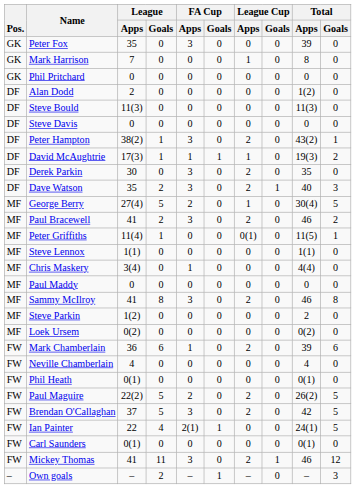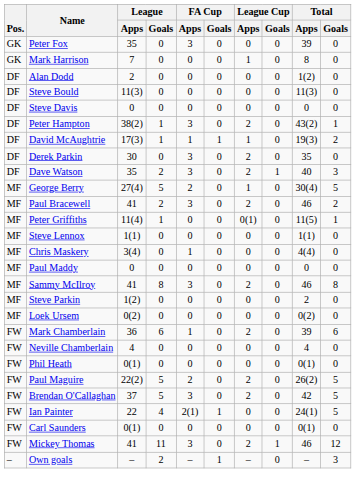 <table class="wikitable" style="text-align:center">
 <tr>
 <th rowspan="2" valign="bottom">Pos.</th>
 <th rowspan="2">Name</th>
 <th colspan="2" width="85">League</th>
 <th colspan="2" width="85">FA Cup</th>
 <th colspan="2" width="85">League Cup</th>
 <th colspan="2" width="85">Total</th>
 </tr>
 <tr>
 <th>Apps</th>
 <th>Goals</th>
 <th>Apps</th>
 <th>Goals</th>
 <th>Apps</th>
 <th>Goals</th>
 <th>Apps</th>
 <th>Goals</th>
 </tr>
 <tr>
 <td align="left">GK</td>
 <td align="left"> <a href='#'>Peter Fox</a></td>
 <td>35</td>
 <td>0</td>
 <td>3</td>
 <td>0</td>
 <td>0</td>
 <td>0</td>
 <td>39</td>
 <td>0</td>
 </tr>
 <tr>
 <td align="left">GK</td>
 <td align="left"> <a href='#'>Mark Harrison</a></td>
 <td>7</td>
 <td>0</td>
 <td>0</td>
 <td>0</td>
 <td>1</td>
 <td>0</td>
 <td>8</td>
-<td>0</td>
-</tr>
-<tr>
-<td align="left">GK</td>
-<td align="left"> <a href='#'>Phil Pritchard</a></td>
-<td>0</td>
-<td>0</td>
-<td>0</td>
-<td>0</td>
-<td>0</td>
-<td>0</td>
-<td>0</td>
 <td>0</td>
 </tr>
 <tr>
 <td align="left">DF</td>
 <td align="left"> <a href='#'>Alan Dodd</a></td>
 <td>2</td>
 <td>0</td>
 <td>0</td>
 <td>0</td>
 <td>0</td>
 <td>0</td>
 <td>1(2)</td>
 <td>0</td>
 </tr>
 <tr>
 <td align="left">DF</td>
 <td align="left"> <a href='#'>Steve Bould</a></td>
 <td>11(3)</td>
 <td>0</td>
 <td>0</td>
 <td>0</td>
 <td>0</td>
 <td>0</td>
 <td>11(3)</td>
 <td>0</td>
 </tr>
 <tr>
 <td align="left">DF</td>
 <td align="left"> <a href='#'>Steve Davis</a></td>
 <td>0</td>
 <td>0</td>
 <td>0</td>
 <td>0</td>
 <td>0</td>
 <td>0</td>
 <td>0</td>
 <td>0</td>
 </tr>
 <tr>
 <td align="left">DF</td>
 <td align="left"> <a href='#'>Peter Hampton</a></td>
 <td>38(2)</td>
 <td>1</td>
 <td>3</td>
 <td>0</td>
 <td>2</td>
 <td>0</td>
 <td>43(2)</td>
 <td>1</td>
 </tr>
 <tr>
 <td align="left">DF</td>
 <td align="left"> <a href='#'>David McAughtrie</a></td>
 <td>17(3)</td>
 <td>1</td>
 <td>1</td>
 <td>1</td>
 <td>1</td>
 <td>0</td>
 <td>19(3)</td>
 <td>2</td>
 </tr>
 <tr>
 <td align="left">DF</td>
 <td align="left"> <a href='#'>Derek Parkin</a></td>
 <td>30</td>
 <td>0</td>
 <td>3</td>
 <td>0</td>
 <td>2</td>
 <td>0</td>
 <td>35</td>
 <td>0</td>
 </tr>
 <tr>
 <td align="left">DF</td>
 <td align="left"> <a href='#'>Dave Watson</a></td>
 <td>35</td>
 <td>2</td>
 <td>3</td>
 <td>0</td>
 <td>2</td>
 <td>1</td>
 <td>40</td>
 <td>3</td>
 </tr>
 <tr>
 <td align="left">MF</td>
 <td align="left"> <a href='#'>George Berry</a></td>
 <td>27(4)</td>
 <td>5</td>
 <td>2</td>
 <td>0</td>
 <td>1</td>
 <td>0</td>
 <td>30(4)</td>
 <td>5</td>
 </tr>
 <tr>
 <td align="left">MF</td>
 <td align="left"> <a href='#'>Paul Bracewell</a></td>
 <td>41</td>
 <td>2</td>
 <td>3</td>
 <td>0</td>
 <td>2</td>
 <td>0</td>
 <td>46</td>
 <td>2</td>
 </tr>
 <tr>
 <td align="left">MF</td>
 <td align="left"> <a href='#'>Peter Griffiths</a></td>
 <td>11(4)</td>
 <td>1</td>
 <td>0</td>
 <td>0</td>
 <td>0(1)</td>
 <td>0</td>
 <td>11(5)</td>
 <td>1</td>
 </tr>
 <tr>
 <td align="left">MF</td>
 <td align="left"> <a href='#'>Steve Lennox</a></td>
 <td>1(1)</td>
 <td>0</td>
 <td>0</td>
 <td>0</td>
 <td>0</td>
 <td>0</td>
 <td>1(1)</td>
 <td>0</td>
 </tr>
 <tr>
 <td align="left">MF</td>
 <td align="left"> <a href='#'>Chris Maskery</a></td>
 <td>3(4)</td>
 <td>0</td>
 <td>1</td>
 <td>0</td>
 <td>0</td>
 <td>0</td>
 <td>4(4)</td>
 <td>0</td>
 </tr>
 <tr>
 <td align="left">MF</td>
 <td align="left"> <a href='#'>Paul Maddy</a></td>
 <td>0</td>
 <td>0</td>
 <td>0</td>
 <td>0</td>
 <td>0</td>
 <td>0</td>
 <td>0</td>
 <td>0</td>
 </tr>
 <tr>
 <td align="left">MF</td>
 <td align="left"> <a href='#'>Sammy McIlroy</a></td>
 <td>41</td>
 <td>8</td>
 <td>3</td>
 <td>0</td>
 <td>2</td>
 <td>0</td>
 <td>46</td>
 <td>8</td>
 </tr>
 <tr>
 <td align="left">MF</td>
 <td align="left"> <a href='#'>Steve Parkin</a></td>
 <td>1(2)</td>
 <td>0</td>
 <td>0</td>
 <td>0</td>
 <td>0</td>
 <td>0</td>
 <td>2</td>
 <td>0</td>
 </tr>
 <tr>
 <td align="left">MF</td>
 <td align="left"> <a href='#'>Loek Ursem</a></td>
 <td>0(2)</td>
 <td>0</td>
 <td>0</td>
 <td>0</td>
 <td>0</td>
 <td>0</td>
 <td>0(2)</td>
 <td>0</td>
 </tr>
 <tr>
 <td align="left">FW</td>
 <td align="left"> <a href='#'>Mark Chamberlain</a></td>
 <td>36</td>
 <td>6</td>
 <td>1</td>
 <td>0</td>
 <td>2</td>
 <td>0</td>
 <td>39</td>
 <td>6</td>
 </tr>
 <tr>
 <td align="left">FW</td>
 <td align="left"> <a href='#'>Neville Chamberlain</a></td>
 <td>4</td>
 <td>0</td>
 <td>0</td>
 <td>0</td>
 <td>0</td>
 <td>0</td>
 <td>4</td>
 <td>0</td>
 </tr>
 <tr>
 <td align="left">FW</td>
 <td align="left"> <a href='#'>Phil Heath</a></td>
 <td>0(1)</td>
 <td>0</td>
 <td>0</td>
 <td>0</td>
 <td>0</td>
 <td>0</td>
 <td>0(1)</td>
 <td>0</td>
 </tr>
 <tr>
 <td align="left">FW</td>
 <td align="left"> <a href='#'>Paul Maguire</a></td>
 <td>22(2)</td>
 <td>5</td>
 <td>2</td>
 <td>0</td>
 <td>2</td>
 <td>0</td>
 <td>26(2)</td>
 <td>5</td>
 </tr>
 <tr>
 <td align="left">FW</td>
 <td align="left"> <a href='#'>Brendan O'Callaghan</a></td>
 <td>37</td>
 <td>5</td>
 <td>3</td>
 <td>0</td>
 <td>2</td>
 <td>0</td>
 <td>42</td>
 <td>5</td>
 </tr>
 <tr>
 <td align="left">FW</td>
 <td align="left"> <a href='#'>Ian Painter</a></td>
 <td>22</td>
 <td>4</td>
 <td>2(1)</td>
 <td>1</td>
 <td>0</td>
 <td>0</td>
 <td>24(1)</td>
 <td>5</td>
 </tr>
 <tr>
 <td align="left">FW</td>
 <td align="left"> <a href='#'>Carl Saunders</a></td>
 <td>0(1)</td>
 <td>0</td>
 <td>0</td>
 <td>0</td>
 <td>0</td>
 <td>0</td>
 <td>0(1)</td>
 <td>0</td>
 </tr>
 <tr>
 <td align="left">FW</td>
 <td align="left"> <a href='#'>Mickey Thomas</a></td>
 <td>41</td>
 <td>11</td>
 <td>3</td>
 <td>0</td>
 <td>2</td>
 <td>1</td>
 <td>46</td>
 <td>12</td>
 </tr>
 <tr>
 <td align="left">–</td>
 <td align="left"><a href='#'>Own goals</a></td>
 <td>–</td>
 <td>2</td>
 <td>–</td>
 <td>1</td>
 <td>–</td>
 <td>0</td>
 <td>–</td>
 <td>3</td>
 </tr>
 </table>
